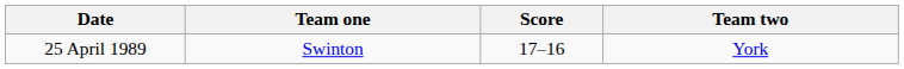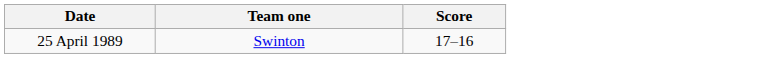 <table class="wikitable" style="text-align: center">
 <tr>
 <th width=150>Date</th>
 <th width=250>Team one</th>
 <th width=100>Score</th>
-<th width=250>Team two</th>
 </tr>
 <tr>
 <td>25 April 1989</td>
 <td><a href='#'>Swinton</a></td>
 <td>17–16</td>
-<td><a href='#'>York</a></td>
 </tr>
 </table>
